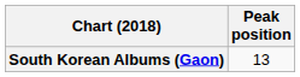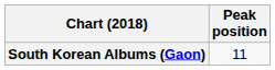 <table class="wikitable plainrowheaders" style="text-align:center">
 <tr>
 <th scope="col">Chart (2018)</th>
 <th scope="col">Peak<br> position</th>
 </tr>
 <tr>
 <th scope="row">South Korean Albums (<a href='#'>Gaon</a>)</th>
-<td>13</td>
+<td>11</td>
 </tr>
 </table>
